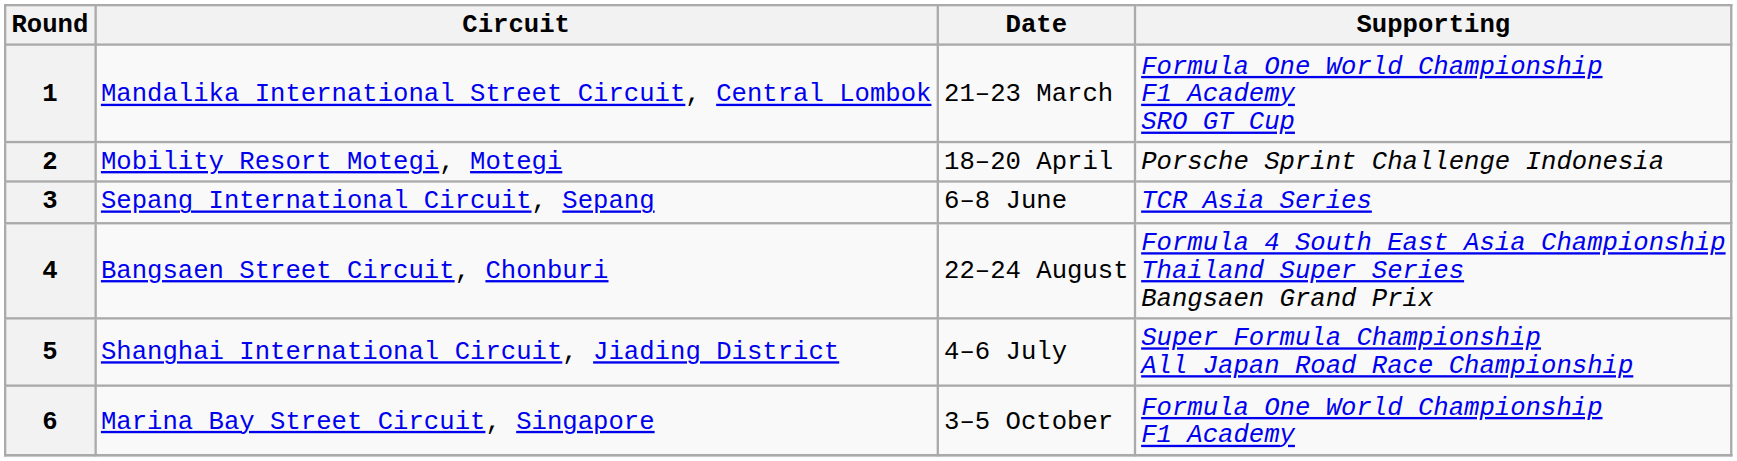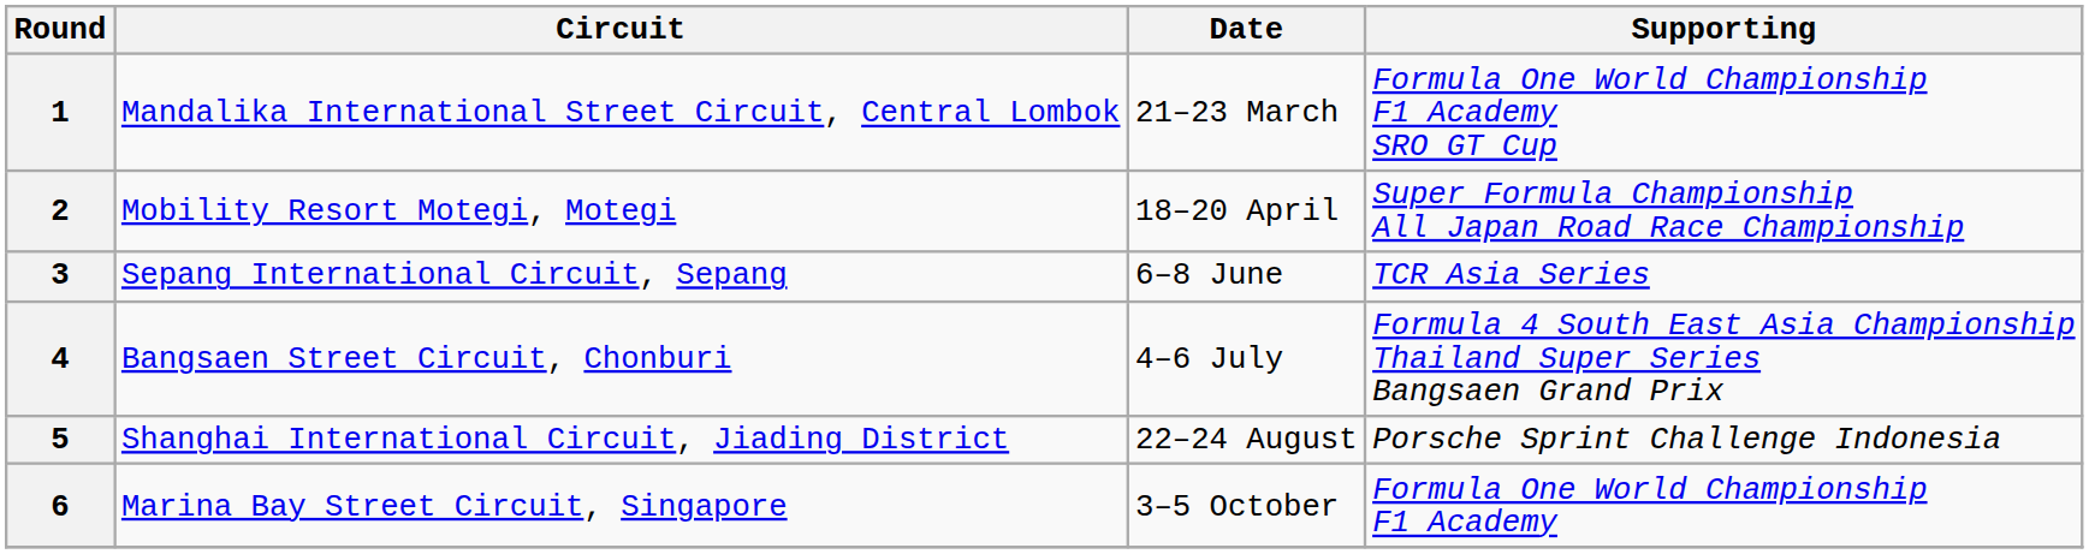 <table class="wikitable" style="font-size: 85%;">
 <tr>
 <th>Round</th>
 <th>Circuit</th>
 <th>Date</th>
 <th>Supporting</th>
 </tr>
 <tr>
 <th>1</th>
 <td><em></em> <a href='#'>Mandalika International Street Circuit</a>, <a href='#'>Central Lombok</a></td>
 <td>21–23 March</td>
 <td><em><a href='#'>Formula One World Championship</a><br><a href='#'>F1 Academy</a><br><a href='#'>SRO GT Cup</a></em></td>
 </tr>
 <tr>
 <th>2</th>
 <td> <a href='#'>Mobility Resort Motegi</a>, <a href='#'>Motegi</a></td>
 <td>18–20 April</td>
-<td><em>Porsche Sprint Challenge Indonesia</em></td>
+<td><em><a href='#'>Super Formula Championship</a><br><a href='#'>All Japan Road Race Championship</a></em></td>
 </tr>
 <tr>
 <th>3</th>
 <td> <a href='#'>Sepang International Circuit</a>, <a href='#'>Sepang</a></td>
 <td>6–8 June</td>
 <td><em><a href='#'>TCR Asia Series</a></em></td>
 </tr>
 <tr>
 <th>4</th>
 <td><em></em> <a href='#'>Bangsaen Street Circuit</a>, <a href='#'>Chonburi</a></td>
-<td>22–24 August</td>
+<td>4–6 July</td>
 <td><em><a href='#'>Formula 4 South East Asia Championship</a><br><a href='#'>Thailand Super Series</a><br>Bangsaen Grand Prix</em></td>
 </tr>
 <tr>
 <th>5</th>
 <td> <a href='#'>Shanghai International Circuit</a>, <a href='#'>Jiading District</a></td>
-<td>4–6 July</td>
-<td><em><a href='#'>Super Formula Championship</a><br><a href='#'>All Japan Road Race Championship</a></em></td>
+<td>22–24 August</td>
+<td><em>Porsche Sprint Challenge Indonesia</em></td>
 </tr>
 <tr>
 <th>6</th>
 <td> <a href='#'>Marina Bay Street Circuit</a>, <a href='#'>Singapore</a></td>
 <td>3–5 October</td>
 <td><em><a href='#'>Formula One World Championship</a><br><a href='#'>F1 Academy</a></em></td>
 </tr>
 <tr>
 </tr>
 </table>
